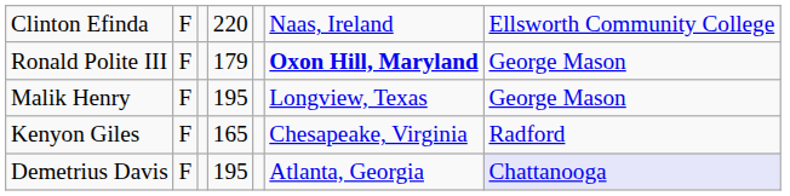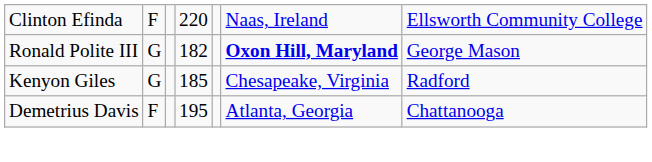 <table class="wikitable sortable" border="1">
 <tr>
 <td>Clinton Efinda</td>
 <td>F</td>
 <td></td>
 <td>220</td>
 <td></td>
 <td><a href='#'>Naas, Ireland</a></td>
 <td><a href='#'>Ellsworth Community College</a></td>
 </tr>
 <tr>
 <td>Ronald Polite III</td>
-<td>F</td>
+<td>G</td>
 <td></td>
-<td>179</td>
+<td>182</td>
 <td></td>
 <td><strong><a href='#'>Oxon Hill, Maryland</a></strong></td>
 <td><a href='#'>George Mason</a></td>
 </tr>
 <tr>
-<td>Malik Henry</td>
-<td>F</td>
+<td>Kenyon Giles</td>
+<td>G</td>
 <td></td>
-<td>195</td>
-<td></td>
-<td><a href='#'>Longview, Texas</a></td>
-<td><a href='#'>George Mason</a></td>
-</tr>
-<tr>
-<td>Kenyon Giles</td>
-<td>F</td>
-<td></td>
-<td>165</td>
+<td>185</td>
 <td></td>
 <td><a href='#'>Chesapeake, Virginia</a></td>
 <td><a href='#'>Radford</a></td>
 </tr>
 <tr>
 <td>Demetrius Davis</td>
 <td>F</td>
 <td></td>
 <td>195</td>
 <td></td>
 <td><a href='#'>Atlanta, Georgia</a></td>
-<td style="background: lavender;"><a href='#'>Chattanooga</a></td>
+<td><a href='#'>Chattanooga</a></td>
 </tr>
 </table>
